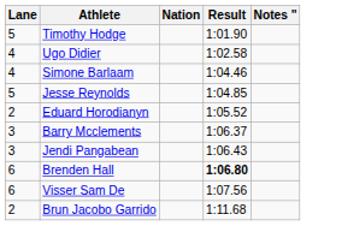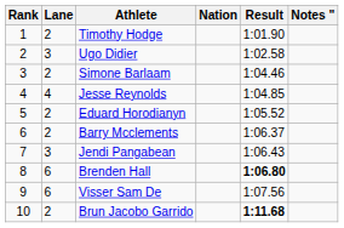 <table class='wikitable  sortable'   style='text-align:left'>
 <tr>
+<th>Rank</th>
 <th>Lane</th>
 <th>Athlete</th>
 <th>Nation</th>
 <th>Result</th>
 <th>Notes "</th>
 </tr>
 <tr>
-<td>5</td>
+<td align=center>1</td>
+<td>2</td>
 <td><a href='#'>Timothy Hodge</a></td>
 <td></td>
 <td>1:01.90</td>
 <td></td>
 </tr>
 <tr>
-<td>4</td>
+<td align=center>2</td>
+<td>3</td>
 <td><a href='#'>Ugo Didier</a></td>
 <td></td>
 <td>1:02.58</td>
 <td></td>
 </tr>
 <tr>
-<td>4</td>
+<td align=center>3</td>
+<td>2</td>
 <td><a href='#'>Simone Barlaam</a></td>
 <td></td>
 <td>1:04.46</td>
 <td></td>
 </tr>
 <tr>
-<td>5</td>
+<td align=center>4</td>
+<td>4</td>
 <td><a href='#'>Jesse Reynolds</a></td>
 <td></td>
 <td>1:04.85</td>
 <td></td>
 </tr>
 <tr>
+<td align=center>5</td>
 <td>2</td>
 <td><a href='#'>Eduard Horodianyn</a></td>
 <td></td>
 <td>1:05.52</td>
 <td></td>
 </tr>
 <tr>
-<td>3</td>
+<td align=center>6</td>
+<td>2</td>
 <td><a href='#'>Barry Mcclements</a></td>
 <td></td>
 <td>1:06.37</td>
 <td></td>
 </tr>
 <tr>
+<td align=center>7</td>
 <td>3</td>
 <td><a href='#'>Jendi Pangabean</a></td>
 <td></td>
 <td>1:06.43</td>
 <td></td>
 </tr>
 <tr>
+<td align=center>8</td>
 <td>6</td>
 <td><a href='#'>Brenden Hall</a></td>
 <td></td>
 <td><strong>1:06.80</strong></td>
 <td></td>
 </tr>
 <tr>
+<td align=center>9</td>
 <td>6</td>
 <td><a href='#'>Visser Sam De</a></td>
 <td></td>
 <td>1:07.56</td>
 <td></td>
 </tr>
 <tr>
+<td align=center>10</td>
 <td>2</td>
 <td><a href='#'>Brun Jacobo Garrido</a></td>
 <td></td>
-<td>1:11.68</td>
+<td><strong>1:11.68</strong></td>
 <td></td>
 </tr>
 </table>
